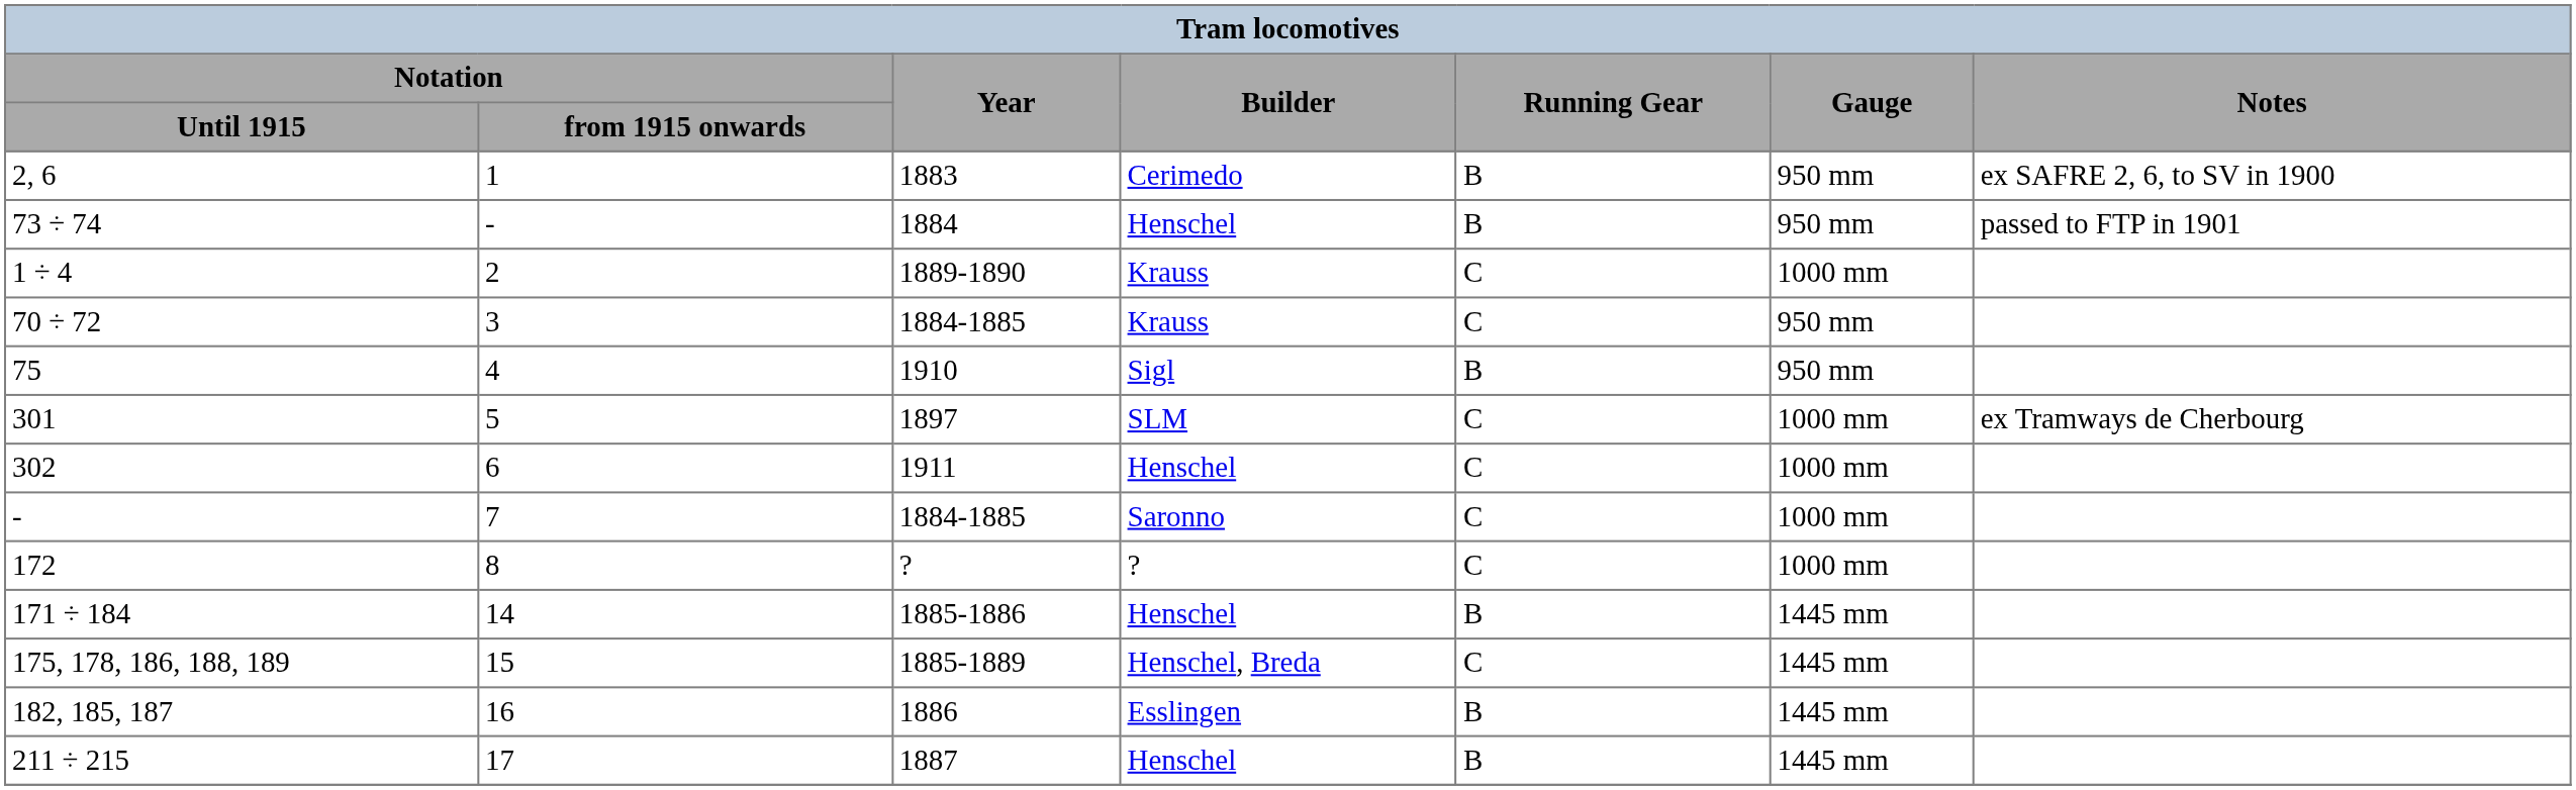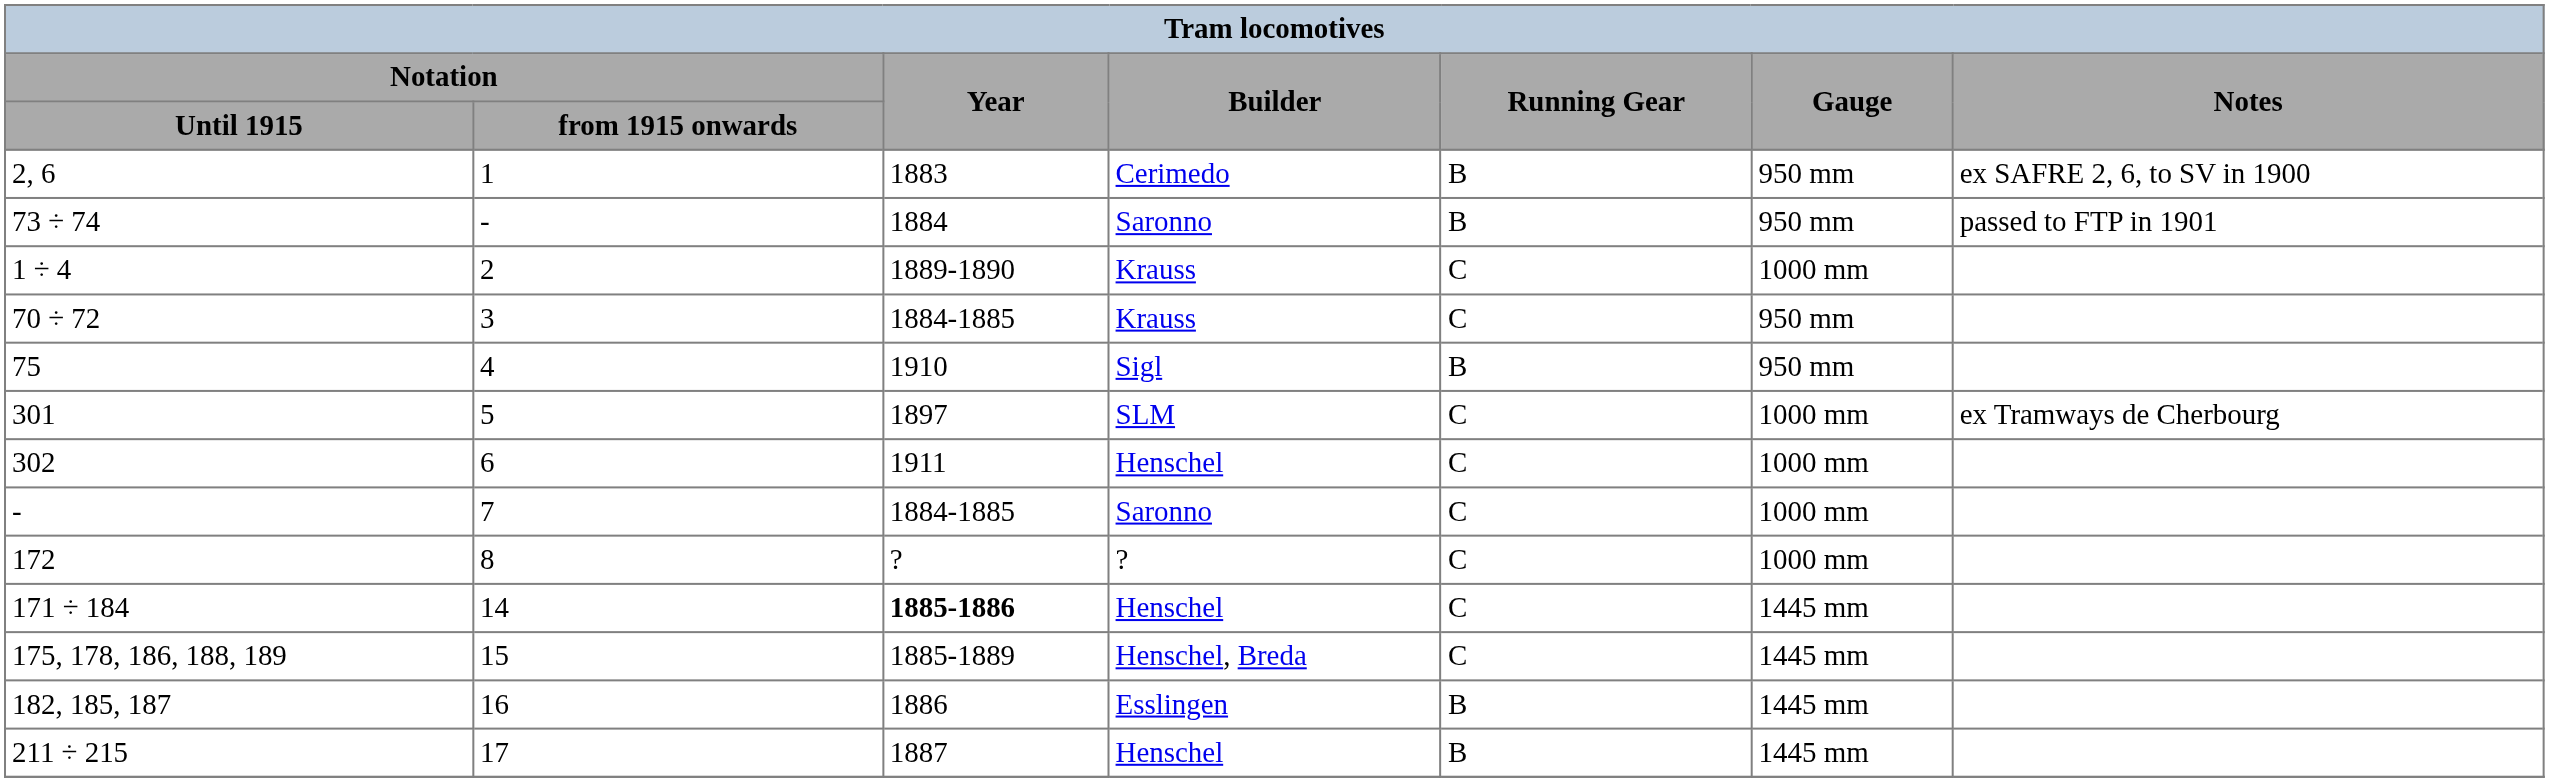 <table width="100%" cellpadding="3" cellspacing="0" border="1" style="border: gray solid 1px; border-collapse: collapse; font-size:90%">
 <tr bgcolor = "#BBCCDD">
 <th colspan = "7">Tram locomotives</th>
 </tr>
 <tr bgcolor="#AAAAAA">
 <th colspan = "2">Notation</th>
 <th rowspan = "2">Year</th>
 <th rowspan = "2">Builder</th>
 <th rowspan = "2">Running Gear</th>
 <th rowspan = "2">Gauge</th>
 <th rowspan = "2">Notes</th>
 </tr>
 <tr bgcolor="#AAAAAA">
 <th>Until 1915</th>
 <th>from 1915 onwards</th>
 </tr>
 <tr>
 <td>2, 6</td>
 <td>1</td>
 <td>1883</td>
 <td><a href='#'>Cerimedo</a></td>
 <td>B</td>
 <td>950 mm</td>
 <td>ex SAFRE 2, 6, to SV in 1900</td>
 </tr>
 <tr>
 <td>73 ÷ 74</td>
 <td>-</td>
 <td>1884</td>
-<td><a href='#'>Henschel</a></td>
+<td><a href='#'>Saronno</a></td>
 <td>B</td>
 <td>950 mm</td>
 <td>passed to FTP in 1901</td>
 </tr>
 <tr>
 <td>1 ÷ 4</td>
 <td>2</td>
 <td>1889-1890</td>
 <td><a href='#'>Krauss</a></td>
 <td>C</td>
 <td>1000 mm</td>
 <td></td>
 </tr>
 <tr>
 <td>70 ÷ 72</td>
 <td>3</td>
 <td>1884-1885</td>
 <td><a href='#'>Krauss</a></td>
 <td>C</td>
 <td>950 mm</td>
 <td></td>
 </tr>
 <tr>
 <td>75</td>
 <td>4</td>
 <td>1910</td>
 <td><a href='#'>Sigl</a></td>
 <td>B</td>
 <td>950 mm</td>
 <td></td>
 </tr>
 <tr>
 <td>301</td>
 <td>5</td>
 <td>1897</td>
 <td><a href='#'>SLM</a></td>
 <td>C</td>
 <td>1000 mm</td>
 <td>ex Tramways de Cherbourg</td>
 </tr>
 <tr>
 <td>302</td>
 <td>6</td>
 <td>1911</td>
 <td><a href='#'>Henschel</a></td>
 <td>C</td>
 <td>1000 mm</td>
 <td></td>
 </tr>
 <tr>
 <td>-</td>
 <td>7</td>
 <td>1884-1885</td>
 <td><a href='#'>Saronno</a></td>
 <td>C</td>
 <td>1000 mm</td>
 <td></td>
 </tr>
 <tr>
 <td>172</td>
 <td>8</td>
 <td>?</td>
 <td>?</td>
 <td>C</td>
 <td>1000 mm</td>
 <td></td>
 </tr>
 <tr>
 <td>171 ÷ 184</td>
 <td>14</td>
-<td>1885-1886</td>
+<td><strong>1885-1886</strong></td>
 <td><a href='#'>Henschel</a></td>
-<td>B</td>
+<td>C</td>
 <td>1445 mm</td>
 <td></td>
 </tr>
 <tr>
 <td>175, 178, 186, 188, 189</td>
 <td>15</td>
 <td>1885-1889</td>
 <td><a href='#'>Henschel</a>, <a href='#'>Breda</a></td>
 <td>C</td>
 <td>1445 mm</td>
 <td></td>
 </tr>
 <tr>
 <td>182, 185, 187</td>
 <td>16</td>
 <td>1886</td>
 <td><a href='#'>Esslingen</a></td>
 <td>B</td>
 <td>1445 mm</td>
 <td></td>
 </tr>
 <tr>
 <td>211 ÷ 215</td>
 <td>17</td>
 <td>1887</td>
 <td><a href='#'>Henschel</a></td>
 <td>B</td>
 <td>1445 mm</td>
 <td></td>
 </tr>
 <tr>
 </tr>
 </table>
